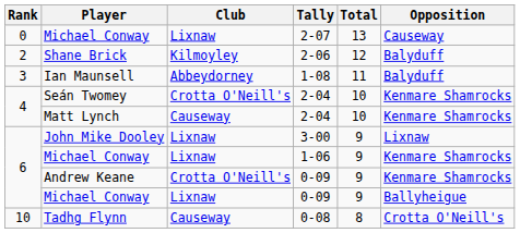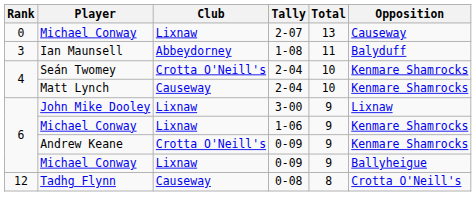 <table class="wikitable">
 <tr>
 <th>Rank</th>
 <th>Player</th>
 <th>Club</th>
 <th>Tally</th>
 <th>Total</th>
 <th>Opposition</th>
 </tr>
 <tr>
 <td rowspan="1" style="text-align:center;">0</td>
 <td><a href='#'>Michael Conway</a></td>
 <td><a href='#'>Lixnaw</a></td>
 <td align=center>2-07</td>
 <td align=center>13</td>
 <td><a href='#'>Causeway</a></td>
-</tr>
-<tr>
-<td rowspan="1" style="text-align:center;">2</td>
-<td><a href='#'>Shane Brick</a></td>
-<td><a href='#'>Kilmoyley</a></td>
-<td align=center>2-06</td>
-<td align=center>12</td>
-<td><a href='#'>Balyduff</a></td>
 </tr>
 <tr>
 <td rowspan="1" style="text-align:center;">3</td>
 <td>Ian Maunsell</td>
 <td><a href='#'>Abbeydorney</a></td>
 <td align=center>1-08</td>
 <td align=center>11</td>
 <td><a href='#'>Balyduff</a></td>
 </tr>
 <tr>
 <td rowspan="2" style="text-align:center;">4</td>
 <td>Seán Twomey</td>
 <td><a href='#'>Crotta O'Neill's</a></td>
 <td align=center>2-04</td>
 <td align=center>10</td>
 <td><a href='#'>Kenmare Shamrocks</a></td>
 </tr>
 <tr>
 <td>Matt Lynch</td>
 <td><a href='#'>Causeway</a></td>
 <td align=center>2-04</td>
 <td align=center>10</td>
 <td><a href='#'>Kenmare Shamrocks</a></td>
 </tr>
 <tr>
 <td rowspan="4" style="text-align:center;">6</td>
 <td><a href='#'>John Mike Dooley</a></td>
 <td><a href='#'>Lixnaw</a></td>
 <td align=center>3-00</td>
 <td align=center>9</td>
 <td><a href='#'>Lixnaw</a></td>
 </tr>
 <tr>
 <td><a href='#'>Michael Conway</a></td>
 <td><a href='#'>Lixnaw</a></td>
 <td align=center>1-06</td>
 <td align=center>9</td>
 <td><a href='#'>Kenmare Shamrocks</a></td>
 </tr>
 <tr>
 <td>Andrew Keane</td>
 <td><a href='#'>Crotta O'Neill's</a></td>
 <td align=center>0-09</td>
 <td align=center>9</td>
 <td><a href='#'>Kenmare Shamrocks</a></td>
 </tr>
 <tr>
 <td><a href='#'>Michael Conway</a></td>
 <td><a href='#'>Lixnaw</a></td>
 <td align=center>0-09</td>
 <td align=center>9</td>
 <td><a href='#'>Ballyheigue</a></td>
 </tr>
 <tr>
-<td rowspan="1" style="text-align:center;">10</td>
+<td rowspan="1" style="text-align:center;">12</td>
 <td><a href='#'>Tadhg Flynn</a></td>
 <td><a href='#'>Causeway</a></td>
 <td align=center>0-08</td>
 <td align=center>8</td>
 <td><a href='#'>Crotta O'Neill's</a></td>
 </tr>
 </table>
